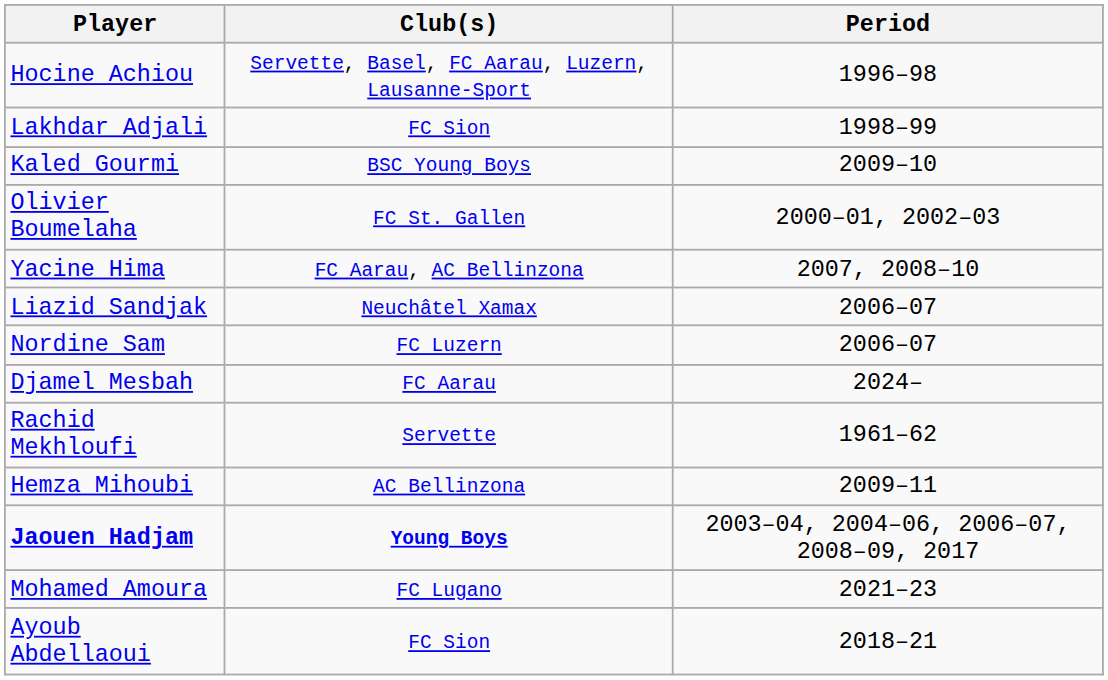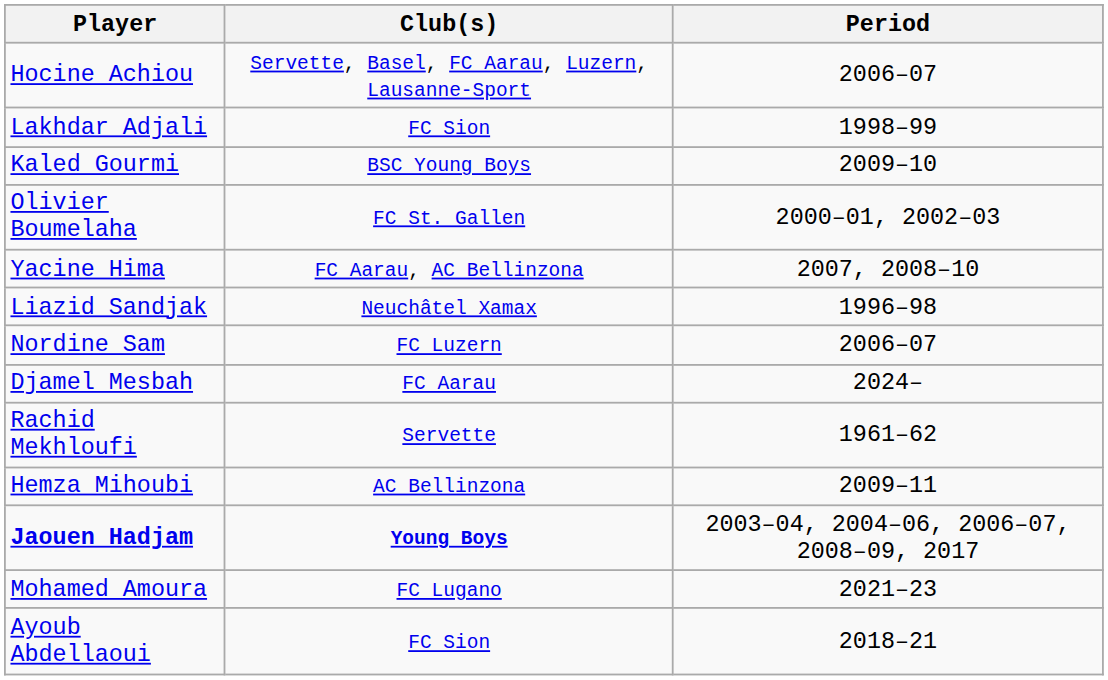 <table class="wikitable collapsible collapsed" style="text-align:center">
 <tr>
 <th scope="col">Player</th>
 <th scope="col" class="unsortable">Club(s)</th>
 <th scope="col">Period</th>
 </tr>
 <tr>
 <td align="left"><a href='#'>Hocine Achiou</a></td>
 <td><small><a href='#'>Servette</a>, <a href='#'>Basel</a>, <a href='#'>FC Aarau</a>, <a href='#'>Luzern</a>, <a href='#'>Lausanne-Sport</a></small></td>
-<td>1996–98</td>
+<td>2006–07</td>
 </tr>
 <tr>
 <td align="left"><a href='#'>Lakhdar Adjali</a></td>
 <td><small><a href='#'>FC Sion</a></small></td>
 <td>1998–99</td>
 </tr>
 <tr>
 <td align="left"><a href='#'>Kaled Gourmi</a></td>
 <td><small><a href='#'>BSC Young Boys</a></small></td>
 <td>2009–10</td>
 </tr>
 <tr>
 <td align="left"><a href='#'>Olivier Boumelaha</a></td>
 <td><small><a href='#'>FC St. Gallen</a></small></td>
 <td>2000–01, 2002–03</td>
 </tr>
 <tr>
 <td align="left"><a href='#'>Yacine Hima</a></td>
 <td><small><a href='#'>FC Aarau</a>, <a href='#'>AC Bellinzona</a></small></td>
 <td>2007, 2008–10</td>
 </tr>
 <tr>
 <td align="left"><a href='#'>Liazid Sandjak</a></td>
 <td><small><a href='#'>Neuchâtel Xamax</a></small></td>
-<td>2006–07</td>
+<td>1996–98</td>
 </tr>
 <tr>
 <td align="left"><a href='#'>Nordine Sam</a></td>
 <td><small><a href='#'>FC Luzern</a></small></td>
 <td>2006–07</td>
 </tr>
 <tr>
 <td align="left"><a href='#'>Djamel Mesbah</a></td>
 <td><small><a href='#'>FC Aarau</a></small></td>
 <td>2024–</td>
 </tr>
 <tr>
 <td align="left"><a href='#'>Rachid Mekhloufi</a></td>
 <td><small><a href='#'>Servette</a></small></td>
 <td>1961–62</td>
 </tr>
 <tr>
 <td align="left"><a href='#'>Hemza Mihoubi</a></td>
 <td><small><a href='#'>AC Bellinzona</a></small></td>
 <td>2009–11</td>
 </tr>
 <tr>
 <td align="left"><strong><a href='#'>Jaouen Hadjam</a></strong></td>
 <td><small><strong><a href='#'>Young Boys</a></strong></small></td>
 <td>2003–04, 2004–06, 2006–07, 2008–09, 2017</td>
 </tr>
 <tr>
 <td align="left"><a href='#'>Mohamed Amoura</a></td>
 <td><small><a href='#'>FC Lugano</a></small></td>
 <td>2021–23</td>
 </tr>
 <tr>
 <td align="left"><a href='#'>Ayoub Abdellaoui</a></td>
 <td><small><a href='#'>FC Sion</a></small></td>
 <td>2018–21</td>
 </tr>
 </table>
